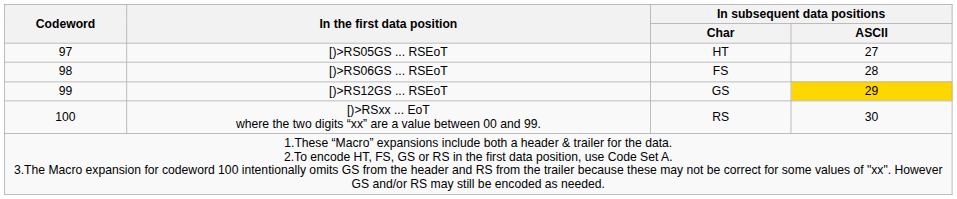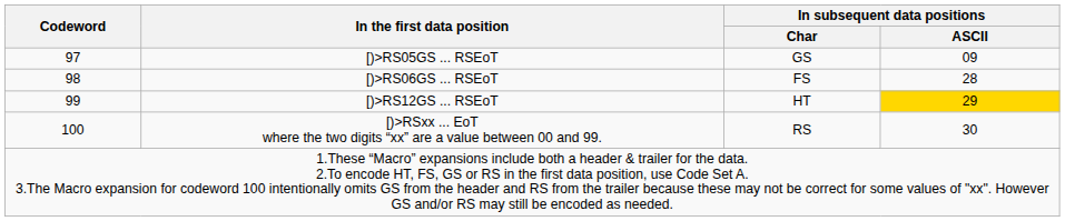 <table class="wikitable" border="1" style="text-align:center">
 <tr>
 <th rowspan=2>Codeword</th>
 <th rowspan=2>In the first data position</th>
 <th colspan=2>In subsequent data positions</th>
 </tr>
 <tr>
 <th>Char</th>
 <th>ASCII</th>
 </tr>
 <tr>
 <td>97</td>
 <td>[)>RS05GS ... RSEoT</td>
-<td>HT</td>
-<td>27</td>
+<td>GS</td>
+<td>09</td>
 </tr>
 <tr>
 <td>98</td>
 <td>[)>RS06GS ... RSEoT</td>
 <td>FS</td>
 <td>28</td>
 </tr>
 <tr>
 <td>99</td>
 <td>[)>RS12GS ... RSEoT</td>
-<td>GS</td>
+<td>HT</td>
 <td style="background: gold;">29</td>
 </tr>
 <tr>
 <td>100</td>
 <td>[)>RSxx ... EoT <br>where the two digits “xx” are a value between 00 and 99.</td>
 <td>RS</td>
 <td>30</td>
 </tr>
 <tr>
 <td colspan=4>1.These “Macro” expansions include both a header & trailer for the data.<br>2.To encode HT, FS, GS or RS in the first data position, use Code Set A.<br>3.The Macro expansion for codeword 100 intentionally omits GS from the header and RS from the trailer because these may not be correct for some values of "xx". However GS and/or RS may still be encoded as needed.</td>
 </tr>
 </table>
